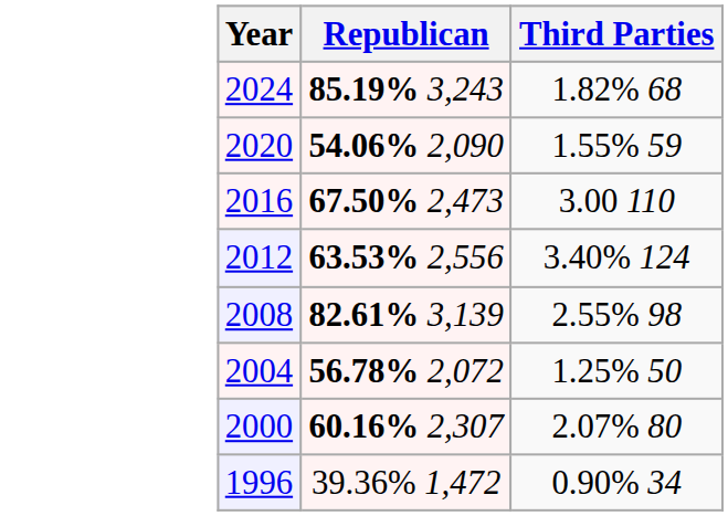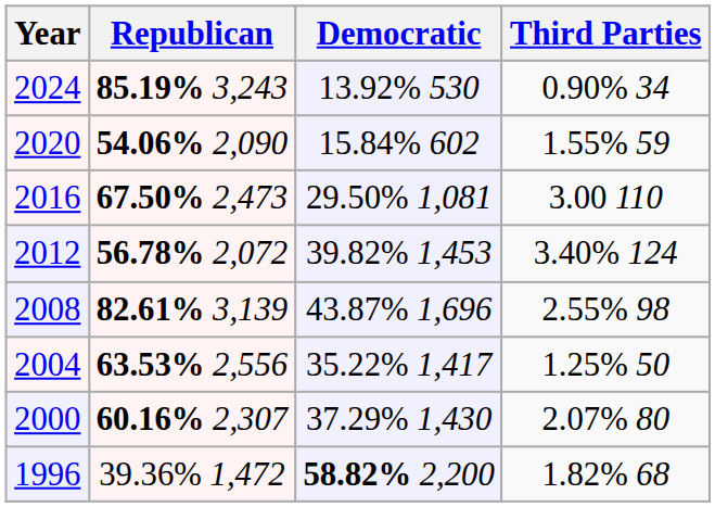 <table class="wikitable" style="float:right; font-size:95%;">
 <tr bgcolor=lightgrey>
 <th>Year</th>
 <th><a href='#'>Republican</a></th>
+<th><a href='#'>Democratic</a></th>
 <th><a href='#'>Third Parties</a></th>
 </tr>
 <tr>
 <td style="text-align:center; background:#fff3f3;"><a href='#'>2024</a></td>
 <td style="text-align:center; background:#fff3f3;"><strong>85.19%</strong> <em>3,243</em></td>
-<td align="center">1.82% <em>68</em></td>
+<td style="text-align:center; background:#f0f0ff;">13.92% <em>530</em></td>
+<td style="text-align:center;">0.90% <em>34</em></td>
 </tr>
 <tr>
 <td align="center" bgcolor="#fff3f3"><a href='#'>2020</a></td>
 <td align="center" bgcolor="#fff3f3"><strong>54.06%</strong> <em>2,090</em></td>
+<td align="center" bgcolor="#f0f0ff">15.84% <em>602</em></td>
 <td align="center">1.55% <em>59</em></td>
 </tr>
 <tr>
 <td align="center" bgcolor="#fff3f3"><a href='#'>2016</a></td>
 <td align="center" bgcolor="#fff3f3"><strong>67.50%</strong> <em>2,473</em></td>
+<td align="center" bgcolor="#f0f0ff">29.50% <em>1,081</em></td>
 <td align="center">3.00 <em>110</em></td>
 </tr>
 <tr>
 <td align="center" bgcolor="#f0f0ff"><a href='#'>2012</a></td>
-<td align="center" bgcolor="#fff3f3"><strong>63.53%</strong> <em>2,556</em></td>
+<td align="center" bgcolor="#fff3f3"><strong>56.78%</strong> <em>2,072</em></td>
+<td align="center" bgcolor="#f0f0ff">39.82% <em>1,453</em></td>
 <td align="center">3.40% <em>124</em></td>
 </tr>
 <tr>
 <td align="center" bgcolor="#f0f0ff"><a href='#'>2008</a></td>
 <td align="center" bgcolor="#fff3f3"><strong>82.61%</strong> <em>3,139</em></td>
+<td align="center" bgcolor="#f0f0ff">43.87% <em>1,696</em></td>
 <td align="center">2.55% <em>98</em></td>
 </tr>
 <tr>
 <td align="center" bgcolor="#fff3f3"><a href='#'>2004</a></td>
-<td align="center" bgcolor="#fff3f3"><strong>56.78%</strong> <em>2,072</em></td>
+<td align="center" bgcolor="#fff3f3"><strong>63.53%</strong> <em>2,556</em></td>
+<td align="center" bgcolor="#f0f0ff">35.22% <em>1,417</em></td>
 <td align="center">1.25% <em>50</em></td>
 </tr>
 <tr>
 <td align="center" bgcolor="#f0f0ff"><a href='#'>2000</a></td>
 <td align="center" bgcolor="#fff3f3"><strong>60.16%</strong> <em>2,307</em></td>
+<td align="center" bgcolor="#f0f0ff">37.29% <em>1,430</em></td>
 <td align="center">2.07% <em>80</em></td>
 </tr>
 <tr>
 <td align="center" bgcolor="#f0f0ff"><a href='#'>1996</a></td>
 <td align="center" bgcolor="#fff3f3">39.36% <em>1,472</em></td>
-<td style="text-align:center;">0.90% <em>34</em></td>
+<td align="center" bgcolor="#f0f0ff"><strong>58.82%</strong> <em>2,200</em></td>
+<td align="center">1.82% <em>68</em></td>
 </tr>
 </table>
